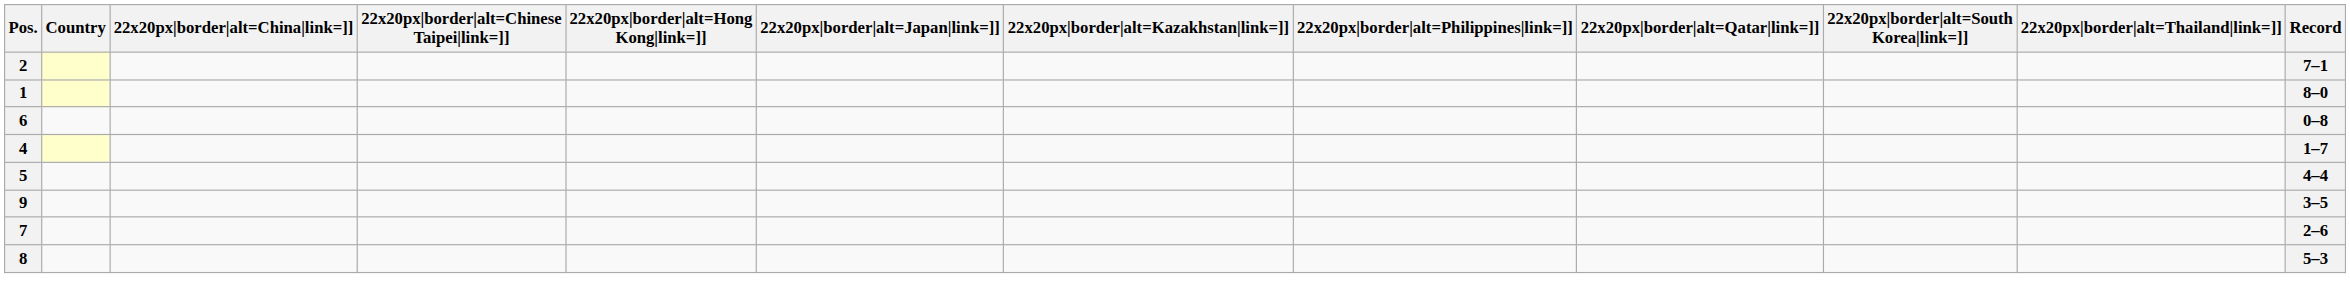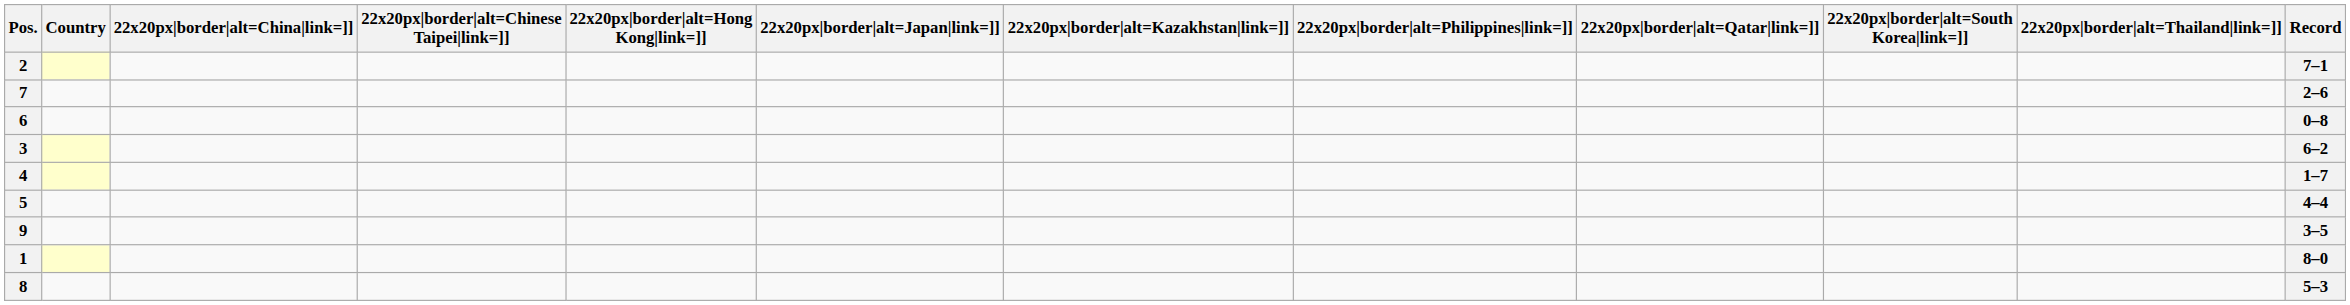 <table class="wikitable sortable nowrap" style="text-align:center; font-size:0.9em">
 <tr>
 <th>Pos.</th>
 <th>Country</th>
 <th [[Image:>22x20px|border|alt=China|link=]]</th>
 <th [[Image:>22x20px|border|alt=Chinese Taipei|link=]]</th>
 <th [[Image:>22x20px|border|alt=Hong Kong|link=]]</th>
 <th [[Image:>22x20px|border|alt=Japan|link=]]</th>
 <th [[Image:>22x20px|border|alt=Kazakhstan|link=]]</th>
 <th [[Image:>22x20px|border|alt=Philippines|link=]]</th>
 <th [[Image:>22x20px|border|alt=Qatar|link=]]</th>
 <th [[Image:>22x20px|border|alt=South Korea|link=]]</th>
 <th [[Image:>22x20px|border|alt=Thailand|link=]]</th>
 <th>Record</th>
 </tr>
 <tr>
 <th>2</th>
 <td style="text-align:left; background:#ffffcc;"></td>
 <td></td>
 <td></td>
 <td></td>
 <td></td>
 <td></td>
 <td></td>
 <td></td>
 <td></td>
 <td></td>
 <th>7–1</th>
 </tr>
 <tr>
-<th>1</th>
-<td style="text-align:left; background:#ffffcc;"></td>
+<th>7</th>
+<td style="text-align:left;"></td>
 <td></td>
 <td></td>
 <td></td>
 <td></td>
 <td></td>
 <td></td>
 <td></td>
 <td></td>
 <td></td>
-<th>8–0</th>
+<th>2–6</th>
 </tr>
 <tr>
 <th>6</th>
 <td style="text-align:left;"></td>
 <td></td>
 <td></td>
 <td></td>
 <td></td>
 <td></td>
 <td></td>
 <td></td>
 <td></td>
 <td></td>
 <th>0–8</th>
+</tr>
+<tr>
+<th>3</th>
+<td style="text-align:left; background:#ffffcc;"></td>
+<td></td>
+<td></td>
+<td></td>
+<td></td>
+<td></td>
+<td></td>
+<td></td>
+<td></td>
+<td></td>
+<th>6–2</th>
 </tr>
 <tr>
 <th>4</th>
 <td style="text-align:left; background:#ffffcc;"></td>
 <td></td>
 <td></td>
 <td></td>
 <td></td>
 <td></td>
 <td></td>
 <td></td>
 <td></td>
 <td></td>
 <th>1–7</th>
 </tr>
 <tr>
 <th>5</th>
 <td style="text-align:left;"></td>
 <td></td>
 <td></td>
 <td></td>
 <td></td>
 <td></td>
 <td></td>
 <td></td>
 <td></td>
 <td></td>
 <th>4–4</th>
 </tr>
 <tr>
 <th>9</th>
 <td style="text-align:left;"></td>
 <td></td>
 <td></td>
 <td></td>
 <td></td>
 <td></td>
 <td></td>
 <td></td>
 <td></td>
 <td></td>
 <th>3–5</th>
 </tr>
 <tr>
-<th>7</th>
-<td style="text-align:left;"></td>
+<th>1</th>
+<td style="text-align:left; background:#ffffcc;"></td>
 <td></td>
 <td></td>
 <td></td>
 <td></td>
 <td></td>
 <td></td>
 <td></td>
 <td></td>
 <td></td>
-<th>2–6</th>
+<th>8–0</th>
 </tr>
 <tr>
 <th>8</th>
 <td style="text-align:left;"></td>
 <td></td>
 <td></td>
 <td></td>
 <td></td>
 <td></td>
 <td></td>
 <td></td>
 <td></td>
 <td></td>
 <th>5–3</th>
 </tr>
 </table>
